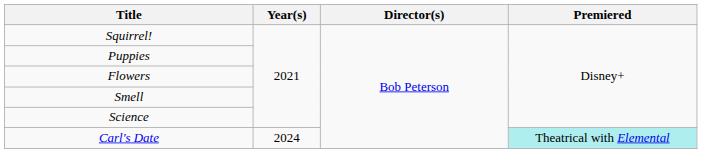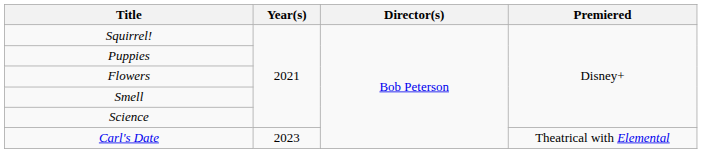 <table class="wikitable sortable" style="max-width: 1000px; text-align: center;">
 <tr>
 <th width="300" scope="col">Title</th>
 <th width="75" scope="col">Year(s)</th>
 <th width="225" scope="col">Director(s)</th>
 <th width="225" scope="col">Premiered</th>
 </tr>
 <tr>
 <td><em>Squirrel!</em></td>
 <td rowspan="5">2021</td>
 <td rowspan="6"><a href='#'>Bob Peterson</a></td>
 <td rowspan="5">Disney+</td>
 </tr>
 <tr>
 <td><em>Puppies</em></td>
 </tr>
 <tr>
 <td><em>Flowers</em></td>
 </tr>
 <tr>
 <td><em>Smell</em></td>
 </tr>
 <tr>
 <td><em>Science</em></td>
 </tr>
 <tr>
 <td><em><a href='#'>Carl's Date</a></em></td>
-<td>2024</td>
-<td style="background: paleturquoise;">Theatrical with <em><a href='#'>Elemental</a></em></td>
+<td>2023</td>
+<td>Theatrical with <em><a href='#'>Elemental</a></em></td>
 </tr>
 </table>
